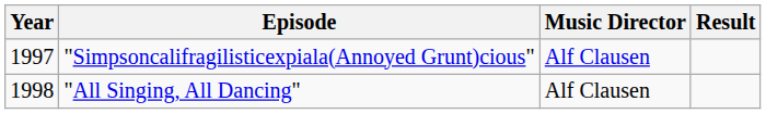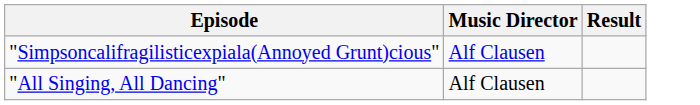 <table class="wikitable">
 <tr>
-<th>Year</th>
 <th>Episode</th>
 <th>Music Director</th>
 <th>Result</th>
 </tr>
 <tr>
-<td>1997</td>
 <td>"<a href='#'>Simpsoncalifragilisticexpiala(Annoyed Grunt)cious</a>"</td>
 <td><a href='#'>Alf Clausen</a></td>
 <td></td>
 </tr>
 <tr>
-<td>1998</td>
 <td>"<a href='#'>All Singing, All Dancing</a>"</td>
 <td>Alf Clausen</td>
 <td></td>
 </tr>
 </table>
